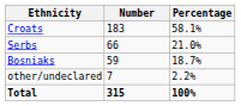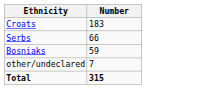 <table class="wikitable">
 <tr>
 <th width="100px">Ethnicity</th>
 <th width="80px">Number</th>
-<th width="80px">Percentage</th>
 </tr>
 <tr>
 <td><a href='#'>Croats</a></td>
 <td>183</td>
-<td>58.1%</td>
 </tr>
 <tr>
 <td><a href='#'>Serbs</a></td>
 <td>66</td>
-<td>21.0%</td>
 </tr>
 <tr>
 <td><a href='#'>Bosniaks</a></td>
 <td>59</td>
-<td>18.7%</td>
 </tr>
 <tr>
 <td>other/undeclared</td>
 <td>7</td>
-<td>2.2%</td>
 </tr>
 <tr>
 <td><strong>Total</strong></td>
 <td><strong>315</strong></td>
-<td><strong>100%</strong></td>
 </tr>
 </table>
